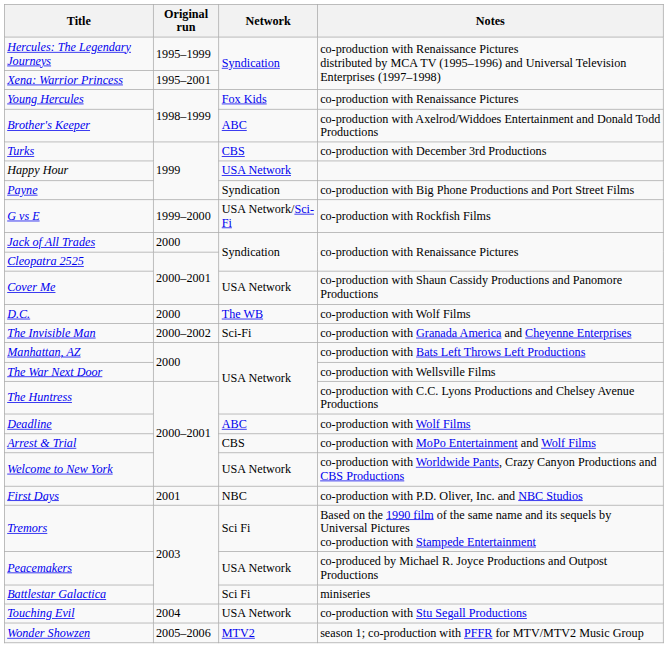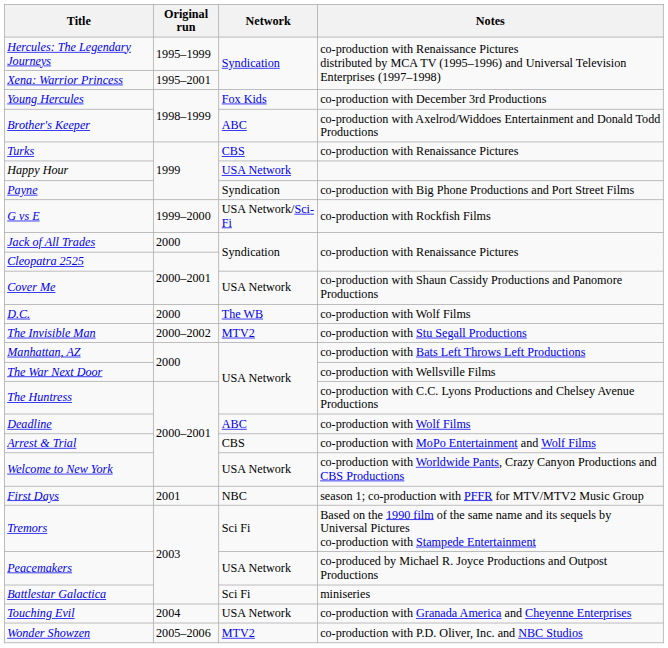 <table class="wikitable sortable">
 <tr>
 <th>Title</th>
 <th>Original run</th>
 <th>Network</th>
 <th>Notes</th>
 </tr>
 <tr>
 <td><em><a href='#'>Hercules: The Legendary Journeys</a></em></td>
 <td>1995–1999</td>
 <td rowspan="2"><a href='#'>Syndication</a></td>
 <td rowspan="2">co-production with Renaissance Pictures<br>distributed by MCA TV (1995–1996) and Universal Television Enterprises (1997–1998)</td>
 </tr>
 <tr>
 <td><em><a href='#'>Xena: Warrior Princess</a></em></td>
 <td>1995–2001</td>
 </tr>
 <tr>
 <td><em><a href='#'>Young Hercules</a></em></td>
 <td rowspan="2">1998–1999</td>
 <td><a href='#'>Fox Kids</a></td>
-<td>co-production with Renaissance Pictures</td>
+<td>co-production with December 3rd Productions</td>
 </tr>
 <tr>
 <td><em><a href='#'>Brother's Keeper</a></em></td>
 <td><a href='#'>ABC</a></td>
 <td>co-production with Axelrod/Widdoes Entertainment and Donald Todd Productions</td>
 </tr>
 <tr>
 <td><em><a href='#'>Turks</a></em></td>
 <td rowspan="3">1999</td>
 <td><a href='#'>CBS</a></td>
-<td>co-production with December 3rd Productions</td>
+<td>co-production with Renaissance Pictures</td>
 </tr>
 <tr>
 <td><em>Happy Hour</em></td>
 <td><a href='#'>USA Network</a></td>
 <td></td>
 </tr>
 <tr>
 <td><em><a href='#'>Payne</a></em></td>
 <td>Syndication</td>
 <td>co-production with Big Phone Productions and Port Street Films</td>
 </tr>
 <tr>
 <td><em><a href='#'>G vs E</a></em></td>
 <td>1999–2000</td>
 <td>USA Network/<a href='#'>Sci-Fi</a></td>
 <td>co-production with Rockfish Films</td>
 </tr>
 <tr>
 <td><em><a href='#'>Jack of All Trades</a></em></td>
 <td>2000</td>
 <td rowspan="2">Syndication</td>
 <td rowspan="2">co-production with Renaissance Pictures</td>
 </tr>
 <tr>
 <td><em><a href='#'>Cleopatra 2525</a></em></td>
 <td rowspan="2">2000–2001</td>
 </tr>
 <tr>
 <td><em><a href='#'>Cover Me</a></em></td>
 <td>USA Network</td>
 <td>co-production with Shaun Cassidy Productions and Panomore Productions</td>
 </tr>
 <tr>
 <td><em><a href='#'>D.C.</a></em></td>
 <td>2000</td>
 <td><a href='#'>The WB</a></td>
 <td>co-production with Wolf Films</td>
 </tr>
 <tr>
 <td><em><a href='#'>The Invisible Man</a></em></td>
 <td>2000–2002</td>
-<td>Sci-Fi</td>
-<td>co-production with <a href='#'>Granada America</a> and <a href='#'>Cheyenne Enterprises</a></td>
+<td><a href='#'>MTV2</a></td>
+<td>co-production with <a href='#'>Stu Segall Productions</a></td>
 </tr>
 <tr>
 <td><em><a href='#'>Manhattan, AZ</a></em></td>
 <td rowspan="2">2000</td>
 <td rowspan="3">USA Network</td>
 <td>co-production with <a href='#'>Bats Left Throws Left Productions</a></td>
 </tr>
 <tr>
 <td><em><a href='#'>The War Next Door</a></em></td>
 <td>co-production with Wellsville Films</td>
 </tr>
 <tr>
 <td><em><a href='#'>The Huntress</a></em></td>
 <td rowspan="4">2000–2001</td>
 <td>co-production with C.C. Lyons Productions and Chelsey Avenue Productions</td>
 </tr>
 <tr>
 <td><em><a href='#'>Deadline</a></em></td>
 <td><a href='#'>ABC</a></td>
 <td>co-production with <a href='#'>Wolf Films</a></td>
 </tr>
 <tr>
 <td><em><a href='#'>Arrest & Trial</a></em></td>
 <td>CBS</td>
 <td>co-production with <a href='#'>MoPo Entertainment</a> and <a href='#'>Wolf Films</a></td>
 </tr>
 <tr>
 <td><em><a href='#'>Welcome to New York</a></em></td>
 <td>USA Network</td>
 <td>co-production with <a href='#'>Worldwide Pants</a>, Crazy Canyon Productions and <a href='#'>CBS Productions</a></td>
 </tr>
 <tr>
 <td><em><a href='#'>First Days</a></em></td>
 <td>2001</td>
 <td>NBC</td>
-<td>co-production with P.D. Oliver, Inc. and <a href='#'>NBC Studios</a></td>
+<td>season 1; co-production with <a href='#'>PFFR</a> for MTV/MTV2 Music Group</td>
 </tr>
 <tr>
 <td><em><a href='#'>Tremors</a></em></td>
 <td rowspan="3">2003</td>
 <td>Sci Fi</td>
 <td>Based on the <a href='#'>1990 film</a> of the same name and its sequels by Universal Pictures<br>co-production with <a href='#'>Stampede Entertainment</a></td>
 </tr>
 <tr>
 <td><em><a href='#'>Peacemakers</a></em></td>
 <td>USA Network</td>
 <td>co-produced by Michael R. Joyce Productions and Outpost Productions</td>
 </tr>
 <tr>
 <td><em><a href='#'>Battlestar Galactica</a></em></td>
 <td>Sci Fi</td>
 <td>miniseries</td>
 </tr>
 <tr>
 <td><em><a href='#'>Touching Evil</a></em></td>
 <td>2004</td>
 <td>USA Network</td>
-<td>co-production with <a href='#'>Stu Segall Productions</a></td>
+<td>co-production with <a href='#'>Granada America</a> and <a href='#'>Cheyenne Enterprises</a></td>
 </tr>
 <tr>
 <td><em><a href='#'>Wonder Showzen</a></em></td>
 <td>2005–2006</td>
 <td><a href='#'>MTV2</a></td>
-<td>season 1; co-production with <a href='#'>PFFR</a> for MTV/MTV2 Music Group</td>
+<td>co-production with P.D. Oliver, Inc. and <a href='#'>NBC Studios</a></td>
 </tr>
 </table>
